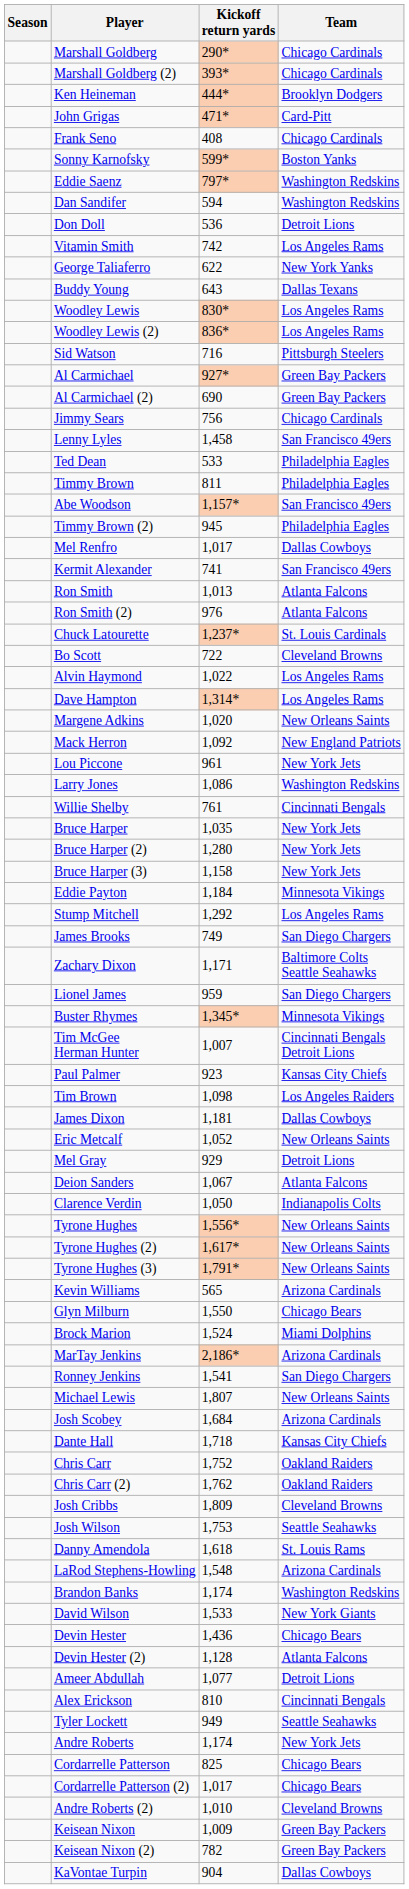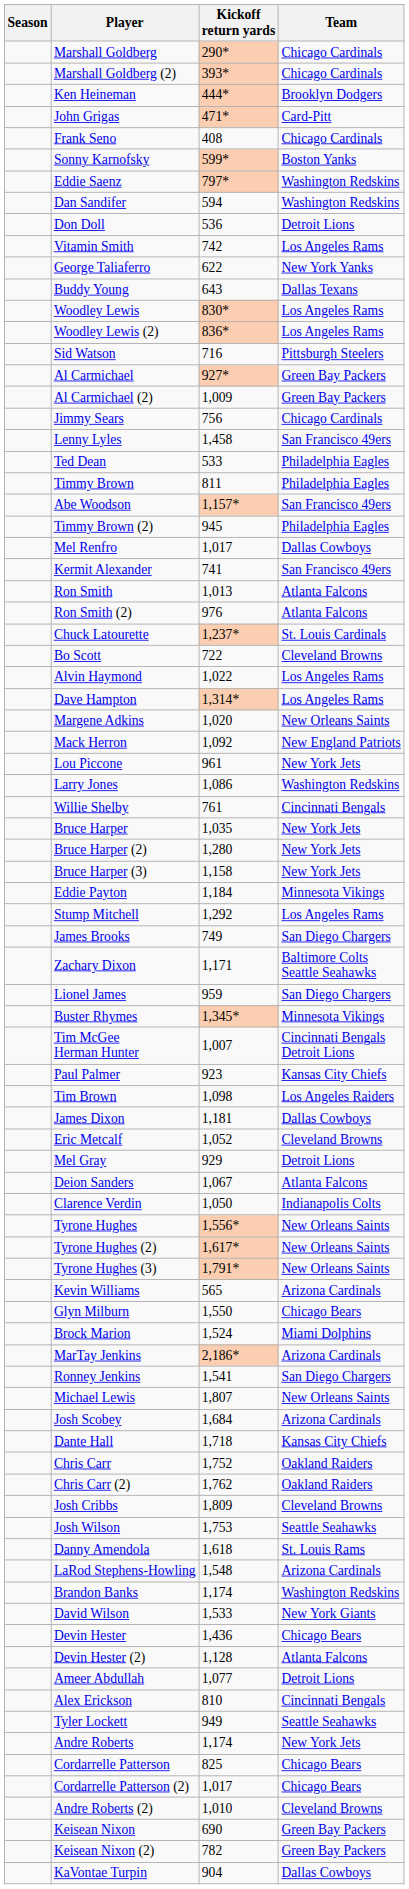 <table class="wikitable sortable" style=width="70%">
 <tr>
 <th>Season</th>
 <th>Player</th>
 <th>Kickoff <br> return yards</th>
 <th>Team</th>
 </tr>
 <tr>
 <td></td>
 <td><a href='#'>Marshall Goldberg</a></td>
 <td bgcolor="#FBCEB1">290*</td>
 <td><a href='#'>Chicago Cardinals</a></td>
 </tr>
 <tr>
 <td></td>
 <td><a href='#'>Marshall Goldberg</a> (2)</td>
 <td bgcolor="#FBCEB1">393*</td>
 <td><a href='#'>Chicago Cardinals</a></td>
 </tr>
 <tr>
 <td></td>
 <td><a href='#'>Ken Heineman</a></td>
 <td bgcolor="#FBCEB1">444*</td>
 <td><a href='#'>Brooklyn Dodgers</a></td>
 </tr>
 <tr>
 <td></td>
 <td><a href='#'>John Grigas</a></td>
 <td bgcolor="#FBCEB1">471*</td>
 <td><a href='#'>Card-Pitt</a></td>
 </tr>
 <tr>
 <td></td>
 <td><a href='#'>Frank Seno</a></td>
 <td>408</td>
 <td><a href='#'>Chicago Cardinals</a></td>
 </tr>
 <tr>
 <td></td>
 <td><a href='#'>Sonny Karnofsky</a></td>
 <td bgcolor="#FBCEB1">599*</td>
 <td><a href='#'>Boston Yanks</a></td>
 </tr>
 <tr>
 <td></td>
 <td><a href='#'>Eddie Saenz</a></td>
 <td bgcolor="#FBCEB1">797*</td>
 <td><a href='#'>Washington Redskins</a></td>
 </tr>
 <tr>
 <td></td>
 <td><a href='#'>Dan Sandifer</a></td>
 <td>594</td>
 <td><a href='#'>Washington Redskins</a></td>
 </tr>
 <tr>
 <td></td>
 <td><a href='#'>Don Doll</a></td>
 <td>536</td>
 <td><a href='#'>Detroit Lions</a></td>
 </tr>
 <tr>
 <td></td>
 <td><a href='#'>Vitamin Smith</a></td>
 <td>742</td>
 <td><a href='#'>Los Angeles Rams</a></td>
 </tr>
 <tr>
 <td></td>
 <td><a href='#'>George Taliaferro</a></td>
 <td>622</td>
 <td><a href='#'>New York Yanks</a></td>
 </tr>
 <tr>
 <td></td>
 <td><a href='#'>Buddy Young</a></td>
 <td>643</td>
 <td><a href='#'>Dallas Texans</a></td>
 </tr>
 <tr>
 <td></td>
 <td><a href='#'>Woodley Lewis</a></td>
 <td bgcolor="#FBCEB1">830*</td>
 <td><a href='#'>Los Angeles Rams</a></td>
 </tr>
 <tr>
 <td></td>
 <td><a href='#'>Woodley Lewis</a> (2)</td>
 <td bgcolor="#FBCEB1">836*</td>
 <td><a href='#'>Los Angeles Rams</a></td>
 </tr>
 <tr>
 <td></td>
 <td><a href='#'>Sid Watson</a></td>
 <td>716</td>
 <td><a href='#'>Pittsburgh Steelers</a></td>
 </tr>
 <tr>
 <td></td>
 <td><a href='#'>Al Carmichael</a></td>
 <td bgcolor="#FBCEB1">927*</td>
 <td><a href='#'>Green Bay Packers</a></td>
 </tr>
 <tr>
 <td></td>
 <td><a href='#'>Al Carmichael</a> (2)</td>
-<td>690</td>
+<td>1,009</td>
 <td><a href='#'>Green Bay Packers</a></td>
 </tr>
 <tr>
 <td></td>
 <td><a href='#'>Jimmy Sears</a></td>
 <td>756</td>
 <td><a href='#'>Chicago Cardinals</a></td>
 </tr>
 <tr>
 <td></td>
 <td><a href='#'>Lenny Lyles</a></td>
 <td>1,458</td>
 <td><a href='#'>San Francisco 49ers</a></td>
 </tr>
 <tr>
 <td></td>
 <td><a href='#'>Ted Dean</a></td>
 <td>533</td>
 <td><a href='#'>Philadelphia Eagles</a></td>
 </tr>
 <tr>
 <td></td>
 <td><a href='#'>Timmy Brown</a></td>
 <td>811</td>
 <td><a href='#'>Philadelphia Eagles</a></td>
 </tr>
 <tr>
 <td></td>
 <td><a href='#'>Abe Woodson</a></td>
 <td bgcolor="#FBCEB1">1,157*</td>
 <td><a href='#'>San Francisco 49ers</a></td>
 </tr>
 <tr>
 <td></td>
 <td><a href='#'>Timmy Brown</a> (2)</td>
 <td>945</td>
 <td><a href='#'>Philadelphia Eagles</a></td>
 </tr>
 <tr>
 <td></td>
 <td><a href='#'>Mel Renfro</a></td>
 <td>1,017</td>
 <td><a href='#'>Dallas Cowboys</a></td>
 </tr>
 <tr>
 <td></td>
 <td><a href='#'>Kermit Alexander</a></td>
 <td>741</td>
 <td><a href='#'>San Francisco 49ers</a></td>
 </tr>
 <tr>
 <td></td>
 <td><a href='#'>Ron Smith</a></td>
 <td>1,013</td>
 <td><a href='#'>Atlanta Falcons</a></td>
 </tr>
 <tr>
 <td></td>
 <td><a href='#'>Ron Smith</a> (2)</td>
 <td>976</td>
 <td><a href='#'>Atlanta Falcons</a></td>
 </tr>
 <tr>
 <td></td>
 <td><a href='#'>Chuck Latourette</a></td>
 <td bgcolor="#FBCEB1">1,237*</td>
 <td><a href='#'>St. Louis Cardinals</a></td>
 </tr>
 <tr>
 <td></td>
 <td><a href='#'>Bo Scott</a></td>
 <td>722</td>
 <td><a href='#'>Cleveland Browns</a></td>
 </tr>
 <tr>
 <td></td>
 <td><a href='#'>Alvin Haymond</a></td>
 <td>1,022</td>
 <td><a href='#'>Los Angeles Rams</a></td>
 </tr>
 <tr>
 <td></td>
 <td><a href='#'>Dave Hampton</a></td>
 <td bgcolor="#FBCEB1">1,314*</td>
 <td><a href='#'>Los Angeles Rams</a></td>
 </tr>
 <tr>
 <td></td>
 <td><a href='#'>Margene Adkins</a></td>
 <td>1,020</td>
 <td><a href='#'>New Orleans Saints</a></td>
 </tr>
 <tr>
 <td></td>
 <td><a href='#'>Mack Herron</a></td>
 <td>1,092</td>
 <td><a href='#'>New England Patriots</a></td>
 </tr>
 <tr>
 <td></td>
 <td><a href='#'>Lou Piccone</a></td>
 <td>961</td>
 <td><a href='#'>New York Jets</a></td>
 </tr>
 <tr>
 <td></td>
 <td><a href='#'>Larry Jones</a></td>
 <td>1,086</td>
 <td><a href='#'>Washington Redskins</a></td>
 </tr>
 <tr>
 <td></td>
 <td><a href='#'>Willie Shelby</a></td>
 <td>761</td>
 <td><a href='#'>Cincinnati Bengals</a></td>
 </tr>
 <tr>
 <td></td>
 <td><a href='#'>Bruce Harper</a></td>
 <td>1,035</td>
 <td><a href='#'>New York Jets</a></td>
 </tr>
 <tr>
 <td></td>
 <td><a href='#'>Bruce Harper</a> (2)</td>
 <td>1,280</td>
 <td><a href='#'>New York Jets</a></td>
 </tr>
 <tr>
 <td></td>
 <td><a href='#'>Bruce Harper</a> (3)</td>
 <td>1,158</td>
 <td><a href='#'>New York Jets</a></td>
 </tr>
 <tr>
 <td></td>
 <td><a href='#'>Eddie Payton</a></td>
 <td>1,184</td>
 <td><a href='#'>Minnesota Vikings</a></td>
 </tr>
 <tr>
 <td></td>
 <td><a href='#'>Stump Mitchell</a></td>
 <td>1,292</td>
 <td><a href='#'>Los Angeles Rams</a></td>
 </tr>
 <tr>
 <td></td>
 <td><a href='#'>James Brooks</a></td>
 <td>749</td>
 <td><a href='#'>San Diego Chargers</a></td>
 </tr>
 <tr>
 <td></td>
 <td><a href='#'>Zachary Dixon</a></td>
 <td>1,171</td>
 <td><a href='#'>Baltimore Colts</a><br><a href='#'>Seattle Seahawks</a></td>
 </tr>
 <tr>
 <td></td>
 <td><a href='#'>Lionel James</a></td>
 <td>959</td>
 <td><a href='#'>San Diego Chargers</a></td>
 </tr>
 <tr>
 <td></td>
 <td><a href='#'>Buster Rhymes</a></td>
 <td bgcolor="#FBCEB1">1,345*</td>
 <td><a href='#'>Minnesota Vikings</a></td>
 </tr>
 <tr>
 <td></td>
 <td><a href='#'>Tim McGee</a><br><a href='#'>Herman Hunter</a></td>
 <td>1,007</td>
 <td><a href='#'>Cincinnati Bengals</a><br><a href='#'>Detroit Lions</a></td>
 </tr>
 <tr>
 <td></td>
 <td><a href='#'>Paul Palmer</a></td>
 <td>923</td>
 <td><a href='#'>Kansas City Chiefs</a></td>
 </tr>
 <tr>
 <td></td>
 <td><a href='#'>Tim Brown</a></td>
 <td>1,098</td>
 <td><a href='#'>Los Angeles Raiders</a></td>
 </tr>
 <tr>
 <td></td>
 <td><a href='#'>James Dixon</a></td>
 <td>1,181</td>
 <td><a href='#'>Dallas Cowboys</a></td>
 </tr>
 <tr>
 <td></td>
 <td><a href='#'>Eric Metcalf</a></td>
 <td>1,052</td>
-<td><a href='#'>New Orleans Saints</a></td>
+<td><a href='#'>Cleveland Browns</a></td>
 </tr>
 <tr>
 <td></td>
 <td><a href='#'>Mel Gray</a></td>
 <td>929</td>
 <td><a href='#'>Detroit Lions</a></td>
 </tr>
 <tr>
 <td></td>
 <td><a href='#'>Deion Sanders</a></td>
 <td>1,067</td>
 <td><a href='#'>Atlanta Falcons</a></td>
 </tr>
 <tr>
 <td></td>
 <td><a href='#'>Clarence Verdin</a></td>
 <td>1,050</td>
 <td><a href='#'>Indianapolis Colts</a></td>
 </tr>
 <tr>
 <td></td>
 <td><a href='#'>Tyrone Hughes</a></td>
 <td bgcolor="#FBCEB1">1,556*</td>
 <td><a href='#'>New Orleans Saints</a></td>
 </tr>
 <tr>
 <td></td>
 <td><a href='#'>Tyrone Hughes</a> (2)</td>
 <td bgcolor="#FBCEB1">1,617*</td>
 <td><a href='#'>New Orleans Saints</a></td>
 </tr>
 <tr>
 <td></td>
 <td><a href='#'>Tyrone Hughes</a> (3)</td>
 <td bgcolor="#FBCEB1">1,791*</td>
 <td><a href='#'>New Orleans Saints</a></td>
 </tr>
 <tr>
 <td></td>
 <td><a href='#'>Kevin Williams</a></td>
 <td>565</td>
 <td><a href='#'>Arizona Cardinals</a></td>
 </tr>
 <tr>
 <td></td>
 <td><a href='#'>Glyn Milburn</a></td>
 <td>1,550</td>
 <td><a href='#'>Chicago Bears</a></td>
 </tr>
 <tr>
 <td></td>
 <td><a href='#'>Brock Marion</a></td>
 <td>1,524</td>
 <td><a href='#'>Miami Dolphins</a></td>
 </tr>
 <tr>
 <td></td>
 <td><a href='#'>MarTay Jenkins</a></td>
 <td bgcolor="#FBCEB1">2,186*</td>
 <td><a href='#'>Arizona Cardinals</a></td>
 </tr>
 <tr>
 <td></td>
 <td><a href='#'>Ronney Jenkins</a></td>
 <td>1,541</td>
 <td><a href='#'>San Diego Chargers</a></td>
 </tr>
 <tr>
 <td></td>
 <td><a href='#'>Michael Lewis</a></td>
 <td>1,807</td>
 <td><a href='#'>New Orleans Saints</a></td>
 </tr>
 <tr>
 <td></td>
 <td><a href='#'>Josh Scobey</a></td>
 <td>1,684</td>
 <td><a href='#'>Arizona Cardinals</a></td>
 </tr>
 <tr>
 <td></td>
 <td><a href='#'>Dante Hall</a></td>
 <td>1,718</td>
 <td><a href='#'>Kansas City Chiefs</a></td>
 </tr>
 <tr>
 <td></td>
 <td><a href='#'>Chris Carr</a></td>
 <td>1,752</td>
 <td><a href='#'>Oakland Raiders</a></td>
 </tr>
 <tr>
 <td></td>
 <td><a href='#'>Chris Carr</a> (2)</td>
 <td>1,762</td>
 <td><a href='#'>Oakland Raiders</a></td>
 </tr>
 <tr>
 <td></td>
 <td><a href='#'>Josh Cribbs</a></td>
 <td>1,809</td>
 <td><a href='#'>Cleveland Browns</a></td>
 </tr>
 <tr>
 <td></td>
 <td><a href='#'>Josh Wilson</a></td>
 <td>1,753</td>
 <td><a href='#'>Seattle Seahawks</a></td>
 </tr>
 <tr>
 <td></td>
 <td><a href='#'>Danny Amendola</a></td>
 <td>1,618</td>
 <td><a href='#'>St. Louis Rams</a></td>
 </tr>
 <tr>
 <td></td>
 <td><a href='#'>LaRod Stephens-Howling</a></td>
 <td>1,548</td>
 <td><a href='#'>Arizona Cardinals</a></td>
 </tr>
 <tr>
 <td></td>
 <td><a href='#'>Brandon Banks</a></td>
 <td>1,174</td>
 <td><a href='#'>Washington Redskins</a></td>
 </tr>
 <tr>
 <td></td>
 <td><a href='#'>David Wilson</a></td>
 <td>1,533</td>
 <td><a href='#'>New York Giants</a></td>
 </tr>
 <tr>
 <td></td>
 <td><a href='#'>Devin Hester</a></td>
 <td>1,436</td>
 <td><a href='#'>Chicago Bears</a></td>
 </tr>
 <tr>
 <td></td>
 <td><a href='#'>Devin Hester</a> (2)</td>
 <td>1,128</td>
 <td><a href='#'>Atlanta Falcons</a></td>
 </tr>
 <tr>
 <td></td>
 <td><a href='#'>Ameer Abdullah</a></td>
 <td>1,077</td>
 <td><a href='#'>Detroit Lions</a></td>
 </tr>
 <tr>
 <td></td>
 <td><a href='#'>Alex Erickson</a></td>
 <td>810</td>
 <td><a href='#'>Cincinnati Bengals</a></td>
 </tr>
 <tr>
 <td></td>
 <td><a href='#'>Tyler Lockett</a></td>
 <td>949</td>
 <td><a href='#'>Seattle Seahawks</a></td>
 </tr>
 <tr>
 <td></td>
 <td><a href='#'>Andre Roberts</a></td>
 <td>1,174</td>
 <td><a href='#'>New York Jets</a></td>
 </tr>
 <tr>
 <td></td>
 <td><a href='#'>Cordarrelle Patterson</a></td>
 <td>825</td>
 <td><a href='#'>Chicago Bears</a></td>
 </tr>
 <tr>
 <td></td>
 <td><a href='#'>Cordarrelle Patterson</a> (2)</td>
 <td>1,017</td>
 <td><a href='#'>Chicago Bears</a></td>
 </tr>
 <tr>
 <td></td>
 <td><a href='#'>Andre Roberts</a> (2)</td>
 <td>1,010</td>
 <td><a href='#'>Cleveland Browns</a></td>
 </tr>
 <tr>
 <td></td>
 <td><a href='#'>Keisean Nixon</a></td>
-<td>1,009</td>
+<td>690</td>
 <td><a href='#'>Green Bay Packers</a></td>
 </tr>
 <tr>
 <td></td>
 <td><a href='#'>Keisean Nixon</a> (2)</td>
 <td>782</td>
 <td><a href='#'>Green Bay Packers</a></td>
 </tr>
 <tr>
 <td></td>
 <td><a href='#'>KaVontae Turpin</a></td>
 <td>904</td>
 <td><a href='#'>Dallas Cowboys</a></td>
 </tr>
 </table>
